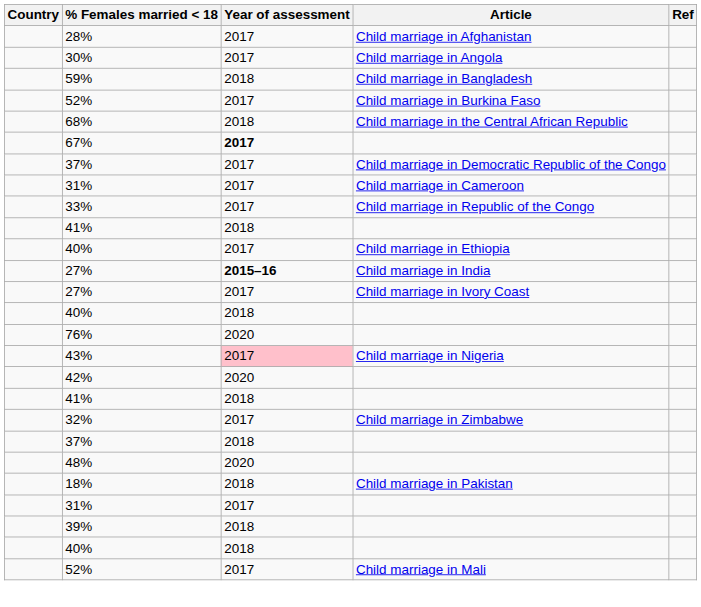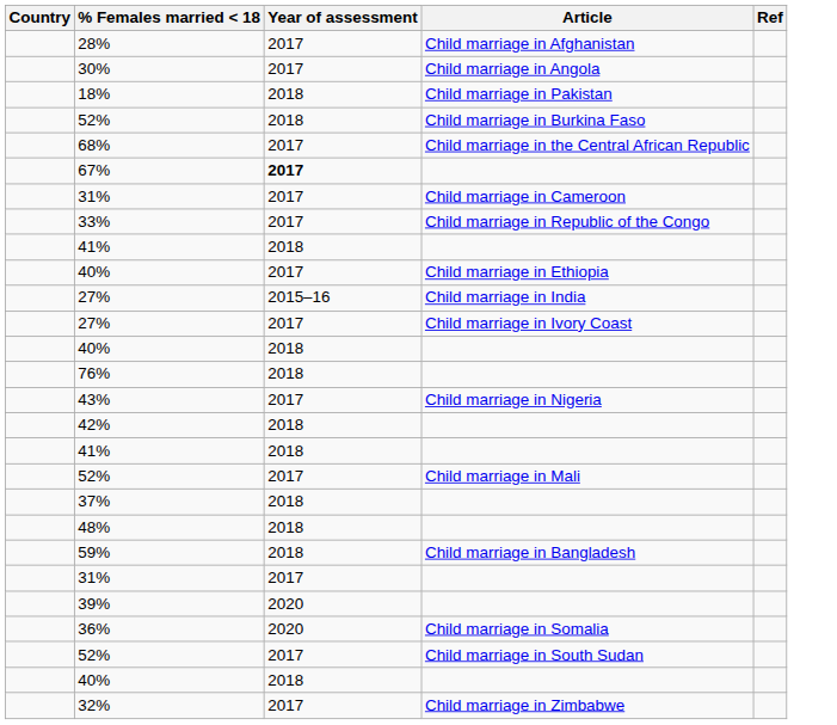 <table class="wikitable sortable" text-align:left;">
 <tr>
 <th>Country</th>
 <th>% Females married < 18</th>
 <th>Year of assessment</th>
 <th>Article</th>
 <th Class="unsortable">Ref</th>
 </tr>
 <tr>
 <td></td>
 <td>28%</td>
 <td>2017</td>
 <td><a href='#'>Child marriage in Afghanistan</a></td>
 <td></td>
 </tr>
 <tr>
 <td></td>
 <td>30%</td>
 <td>2017</td>
 <td><a href='#'>Child marriage in Angola</a></td>
 <td></td>
 </tr>
 <tr>
 <td></td>
-<td>59%</td>
+<td>18%</td>
 <td>2018</td>
-<td><a href='#'>Child marriage in Bangladesh</a></td>
+<td><a href='#'>Child marriage in Pakistan</a></td>
 <td></td>
 </tr>
 <tr>
 <td></td>
 <td>52%</td>
-<td>2017</td>
+<td>2018</td>
 <td><a href='#'>Child marriage in Burkina Faso</a></td>
 <td></td>
 </tr>
 <tr>
 <td></td>
 <td>68%</td>
-<td>2018</td>
+<td>2017</td>
 <td><a href='#'>Child marriage in the Central African Republic</a></td>
 <td></td>
 </tr>
 <tr>
 <td></td>
 <td>67%</td>
 <td><strong>2017</strong></td>
 <td></td>
-<td></td>
-</tr>
-<tr>
-<td></td>
-<td>37%</td>
-<td>2017</td>
-<td><a href='#'>Child marriage in Democratic Republic of the Congo</a></td>
 <td></td>
 </tr>
 <tr>
 <td></td>
 <td>31%</td>
 <td>2017</td>
 <td><a href='#'>Child marriage in Cameroon</a></td>
 <td></td>
 </tr>
 <tr>
 <td></td>
 <td>33%</td>
 <td>2017</td>
 <td><a href='#'>Child marriage in Republic of the Congo</a></td>
 <td></td>
 </tr>
 <tr>
 <td></td>
 <td>41%</td>
 <td>2018</td>
 <td></td>
 <td></td>
 </tr>
 <tr>
 <td></td>
 <td>40%</td>
 <td>2017</td>
 <td><a href='#'>Child marriage in Ethiopia</a></td>
 <td></td>
 </tr>
 <tr>
 <td></td>
 <td>27%</td>
-<td><strong>2015–16</strong></td>
+<td>2015–16</td>
 <td><a href='#'>Child marriage in India</a></td>
 <td></td>
 </tr>
 <tr>
 <td></td>
 <td>27%</td>
 <td>2017</td>
 <td><a href='#'>Child marriage in Ivory Coast</a></td>
 <td></td>
 </tr>
 <tr>
 <td></td>
 <td>40%</td>
 <td>2018</td>
 <td></td>
 <td></td>
 </tr>
 <tr>
 <td></td>
 <td>76%</td>
-<td>2020</td>
+<td>2018</td>
 <td></td>
 <td></td>
 </tr>
 <tr>
 <td></td>
 <td>43%</td>
-<td style="background: pink;">2017</td>
+<td>2017</td>
 <td><a href='#'>Child marriage in Nigeria</a></td>
 <td></td>
 </tr>
 <tr>
 <td></td>
 <td>42%</td>
-<td>2020</td>
+<td>2018</td>
 <td></td>
 <td></td>
 </tr>
 <tr>
 <td></td>
 <td>41%</td>
 <td>2018</td>
 <td></td>
 <td></td>
 </tr>
 <tr>
 <td></td>
-<td>32%</td>
+<td>52%</td>
 <td>2017</td>
-<td><a href='#'>Child marriage in Zimbabwe</a></td>
+<td><a href='#'>Child marriage in Mali</a></td>
 <td></td>
 </tr>
 <tr>
 <td></td>
 <td>37%</td>
 <td>2018</td>
 <td></td>
 <td></td>
 </tr>
 <tr>
 <td></td>
 <td>48%</td>
-<td>2020</td>
+<td>2018</td>
 <td></td>
 <td></td>
 </tr>
 <tr>
 <td></td>
-<td>18%</td>
+<td>59%</td>
 <td>2018</td>
-<td><a href='#'>Child marriage in Pakistan</a></td>
+<td><a href='#'>Child marriage in Bangladesh</a></td>
 <td></td>
 </tr>
 <tr>
 <td></td>
 <td>31%</td>
 <td>2017</td>
 <td></td>
 <td></td>
 </tr>
 <tr>
 <td></td>
 <td>39%</td>
-<td>2018</td>
+<td>2020</td>
 <td></td>
+<td></td>
+</tr>
+<tr>
+<td></td>
+<td>36%</td>
+<td>2020</td>
+<td><a href='#'>Child marriage in Somalia</a></td>
+<td></td>
+</tr>
+<tr>
+<td></td>
+<td>52%</td>
+<td>2017</td>
+<td><a href='#'>Child marriage in South Sudan</a></td>
 <td></td>
 </tr>
 <tr>
 <td></td>
 <td>40%</td>
 <td>2018</td>
 <td></td>
 <td></td>
 </tr>
 <tr>
 <td></td>
-<td>52%</td>
+<td>32%</td>
 <td>2017</td>
-<td><a href='#'>Child marriage in Mali</a></td>
+<td><a href='#'>Child marriage in Zimbabwe</a></td>
 <td></td>
 </tr>
 </table>
